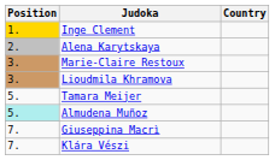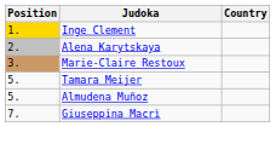 <table class=wikitable>
 <tr>
 <th width=10>Position</th>
 <th width=200>Judoka</th>
 <th width=10>Country</th>
 </tr>
 <tr>
 <td bgcolor=gold>1.</td>
 <td><a href='#'>Inge Clement</a></td>
 <td></td>
 </tr>
 <tr>
 <td bgcolor="silver">2.</td>
 <td><a href='#'>Alena Karytskaya</a></td>
 <td></td>
 </tr>
 <tr>
 <td bgcolor="CC9966">3.</td>
 <td><a href='#'>Marie-Claire Restoux</a></td>
 <td></td>
 </tr>
 <tr>
-<td bgcolor="CC9966">3.</td>
-<td><a href='#'>Lioudmila Khramova</a></td>
-<td></td>
-</tr>
-<tr>
 <td>5.</td>
 <td><a href='#'>Tamara Meijer</a></td>
 <td></td>
 </tr>
 <tr>
-<td style="background: paleturquoise;">5.</td>
+<td>5.</td>
 <td><a href='#'>Almudena Muñoz</a></td>
 <td></td>
 </tr>
 <tr>
 <td>7.</td>
 <td><a href='#'>Giuseppina Macrì</a></td>
 <td></td>
 </tr>
-<tr>
-<td>7.</td>
-<td><a href='#'>Klára Vészi</a></td>
-<td></td>
-</tr>
 </table>
